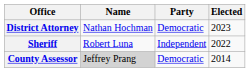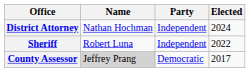 <table class="wikitable" align=center>
 <tr>
 <th>Office</th>
 <th>Name</th>
 <th>Party</th>
 <th>Elected</th>
 </tr>
 <tr>
 <th><a href='#'>District Attorney</a></th>
 <td><a href='#'>Nathan Hochman</a></td>
-<td><a href='#'>Democratic</a></td>
-<td>2023</td>
+<td><a href='#'>Independent</a></td>
+<td>2024</td>
 </tr>
 <tr>
 <th><a href='#'>Sheriff</a></th>
 <td><a href='#'>Robert Luna</a></td>
 <td><a href='#'>Independent</a></td>
 <td>2022</td>
 </tr>
 <tr>
 <th><a href='#'>County Assessor</a></th>
 <td style="background: lightgrey;">Jeffrey Prang</td>
 <td><a href='#'>Democratic</a></td>
-<td>2014</td>
+<td>2017</td>
 </tr>
 </table>
